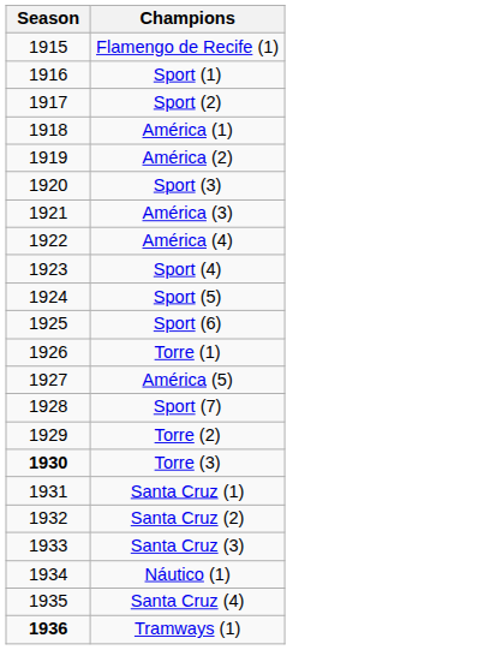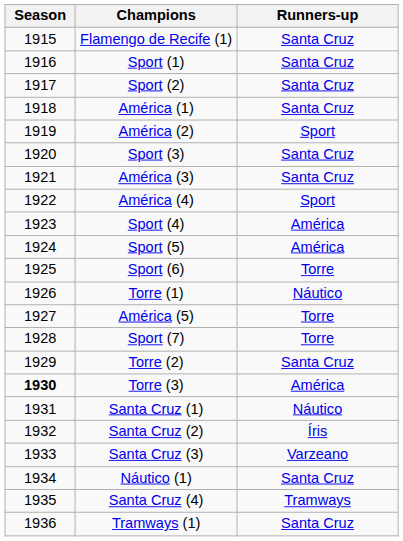 <table class="wikitable" style="text-align:center; margin-left:1em;">
 <tr>
 <th style="width:70px">Season</th>
 <th style="width:170px">Champions</th>
+<th style="width:170px">Runners-up</th>
 </tr>
 <tr>
 <td>1915</td>
 <td><a href='#'>Flamengo de Recife</a> (1)</td>
+<td><a href='#'>Santa Cruz</a></td>
 </tr>
 <tr>
 <td>1916</td>
 <td><a href='#'>Sport</a> (1)</td>
+<td><a href='#'>Santa Cruz</a></td>
 </tr>
 <tr>
 <td>1917</td>
 <td><a href='#'>Sport</a> (2)</td>
+<td><a href='#'>Santa Cruz</a></td>
 </tr>
 <tr>
 <td>1918</td>
 <td><a href='#'>América</a> (1)</td>
+<td><a href='#'>Santa Cruz</a></td>
 </tr>
 <tr>
 <td>1919</td>
 <td><a href='#'>América</a> (2)</td>
+<td><a href='#'>Sport</a></td>
 </tr>
 <tr>
 <td>1920</td>
 <td><a href='#'>Sport</a> (3)</td>
+<td><a href='#'>Santa Cruz</a></td>
 </tr>
 <tr>
 <td>1921</td>
 <td><a href='#'>América</a> (3)</td>
+<td><a href='#'>Santa Cruz</a></td>
 </tr>
 <tr>
 <td>1922</td>
 <td><a href='#'>América</a> (4)</td>
+<td><a href='#'>Sport</a></td>
 </tr>
 <tr>
 <td>1923</td>
 <td><a href='#'>Sport</a> (4)</td>
+<td><a href='#'>América</a></td>
 </tr>
 <tr>
 <td>1924</td>
 <td><a href='#'>Sport</a> (5)</td>
+<td><a href='#'>América</a></td>
 </tr>
 <tr>
 <td>1925</td>
 <td><a href='#'>Sport</a> (6)</td>
+<td><a href='#'>Torre</a></td>
 </tr>
 <tr>
 <td>1926</td>
 <td><a href='#'>Torre</a> (1)</td>
+<td><a href='#'>Náutico</a></td>
 </tr>
 <tr>
 <td>1927</td>
 <td><a href='#'>América</a> (5)</td>
+<td><a href='#'>Torre</a></td>
 </tr>
 <tr>
 <td>1928</td>
 <td><a href='#'>Sport</a> (7)</td>
+<td><a href='#'>Torre</a></td>
 </tr>
 <tr>
 <td>1929</td>
 <td><a href='#'>Torre</a> (2)</td>
+<td><a href='#'>Santa Cruz</a></td>
 </tr>
 <tr>
 <td><strong>1930</strong></td>
 <td><a href='#'>Torre</a> (3)</td>
+<td><a href='#'>América</a></td>
 </tr>
 <tr>
 <td>1931</td>
 <td><a href='#'>Santa Cruz</a> (1)</td>
+<td><a href='#'>Náutico</a></td>
 </tr>
 <tr>
 <td>1932</td>
 <td><a href='#'>Santa Cruz</a> (2)</td>
+<td><a href='#'>Íris</a></td>
 </tr>
 <tr>
 <td>1933</td>
 <td><a href='#'>Santa Cruz</a> (3)</td>
+<td><a href='#'>Varzeano</a></td>
 </tr>
 <tr>
 <td>1934</td>
 <td><a href='#'>Náutico</a> (1)</td>
+<td><a href='#'>Santa Cruz</a></td>
 </tr>
 <tr>
 <td>1935</td>
 <td><a href='#'>Santa Cruz</a> (4)</td>
+<td><a href='#'>Tramways</a></td>
 </tr>
 <tr>
-<td><strong>1936</strong></td>
+<td>1936</td>
 <td><a href='#'>Tramways</a> (1)</td>
+<td><a href='#'>Santa Cruz</a></td>
 </tr>
 </table>
